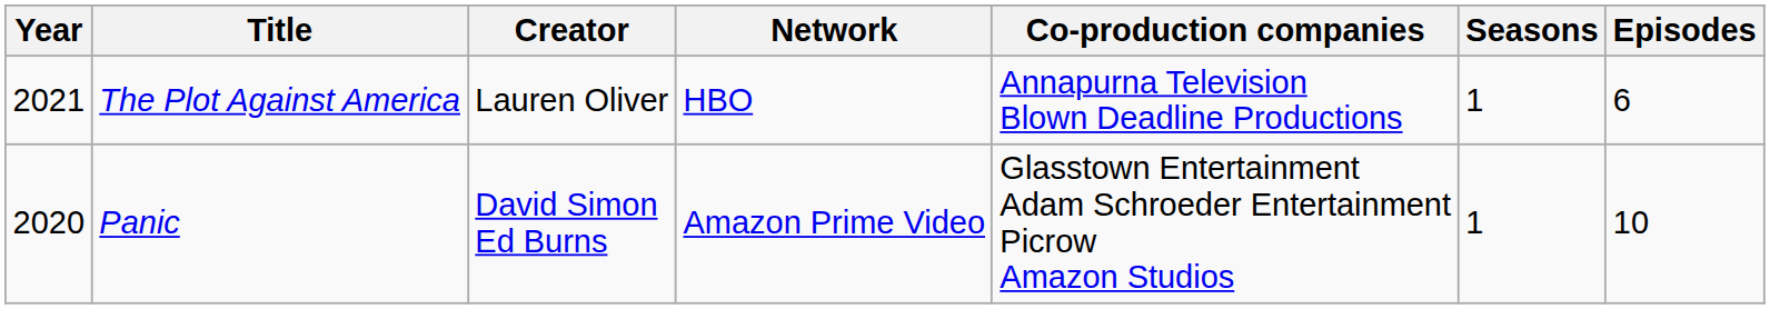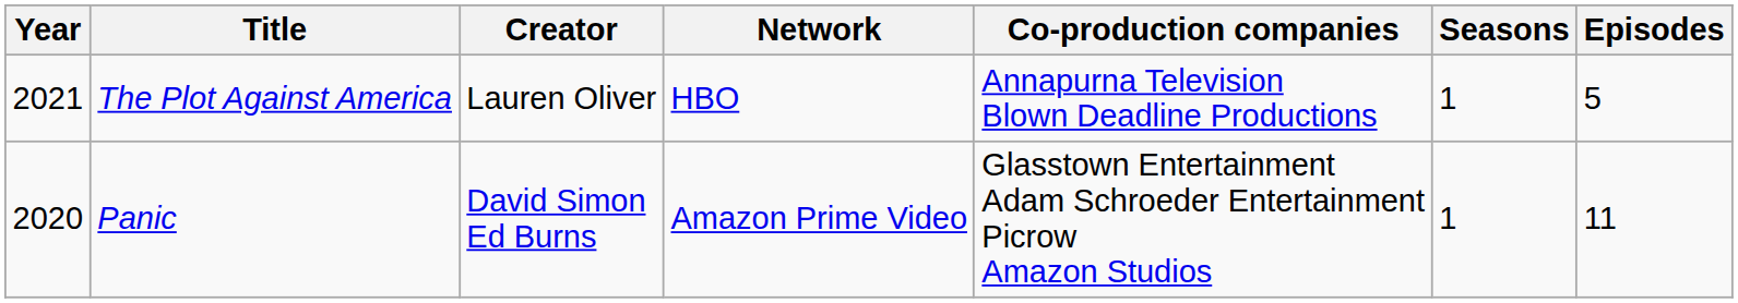 <table class="wikitable sortable">
 <tr>
 <th>Year</th>
 <th>Title</th>
 <th>Creator</th>
 <th>Network</th>
 <th>Co-production companies</th>
 <th>Seasons</th>
 <th>Episodes</th>
 </tr>
 <tr>
 <td>2021</td>
 <td><em><a href='#'>The Plot Against America</a></em></td>
 <td>Lauren Oliver</td>
 <td><a href='#'>HBO</a></td>
 <td><a href='#'>Annapurna Television</a><br><a href='#'>Blown Deadline Productions</a></td>
 <td>1</td>
-<td>6</td>
+<td>5</td>
 </tr>
 <tr>
 <td>2020</td>
 <td><em><a href='#'>Panic</a></em></td>
 <td><a href='#'>David Simon</a><br><a href='#'>Ed Burns</a></td>
 <td><a href='#'>Amazon Prime Video</a></td>
 <td>Glasstown Entertainment<br>Adam Schroeder Entertainment<br>Picrow<br><a href='#'>Amazon Studios</a></td>
 <td>1</td>
-<td>10</td>
+<td>11</td>
 </tr>
 </table>
